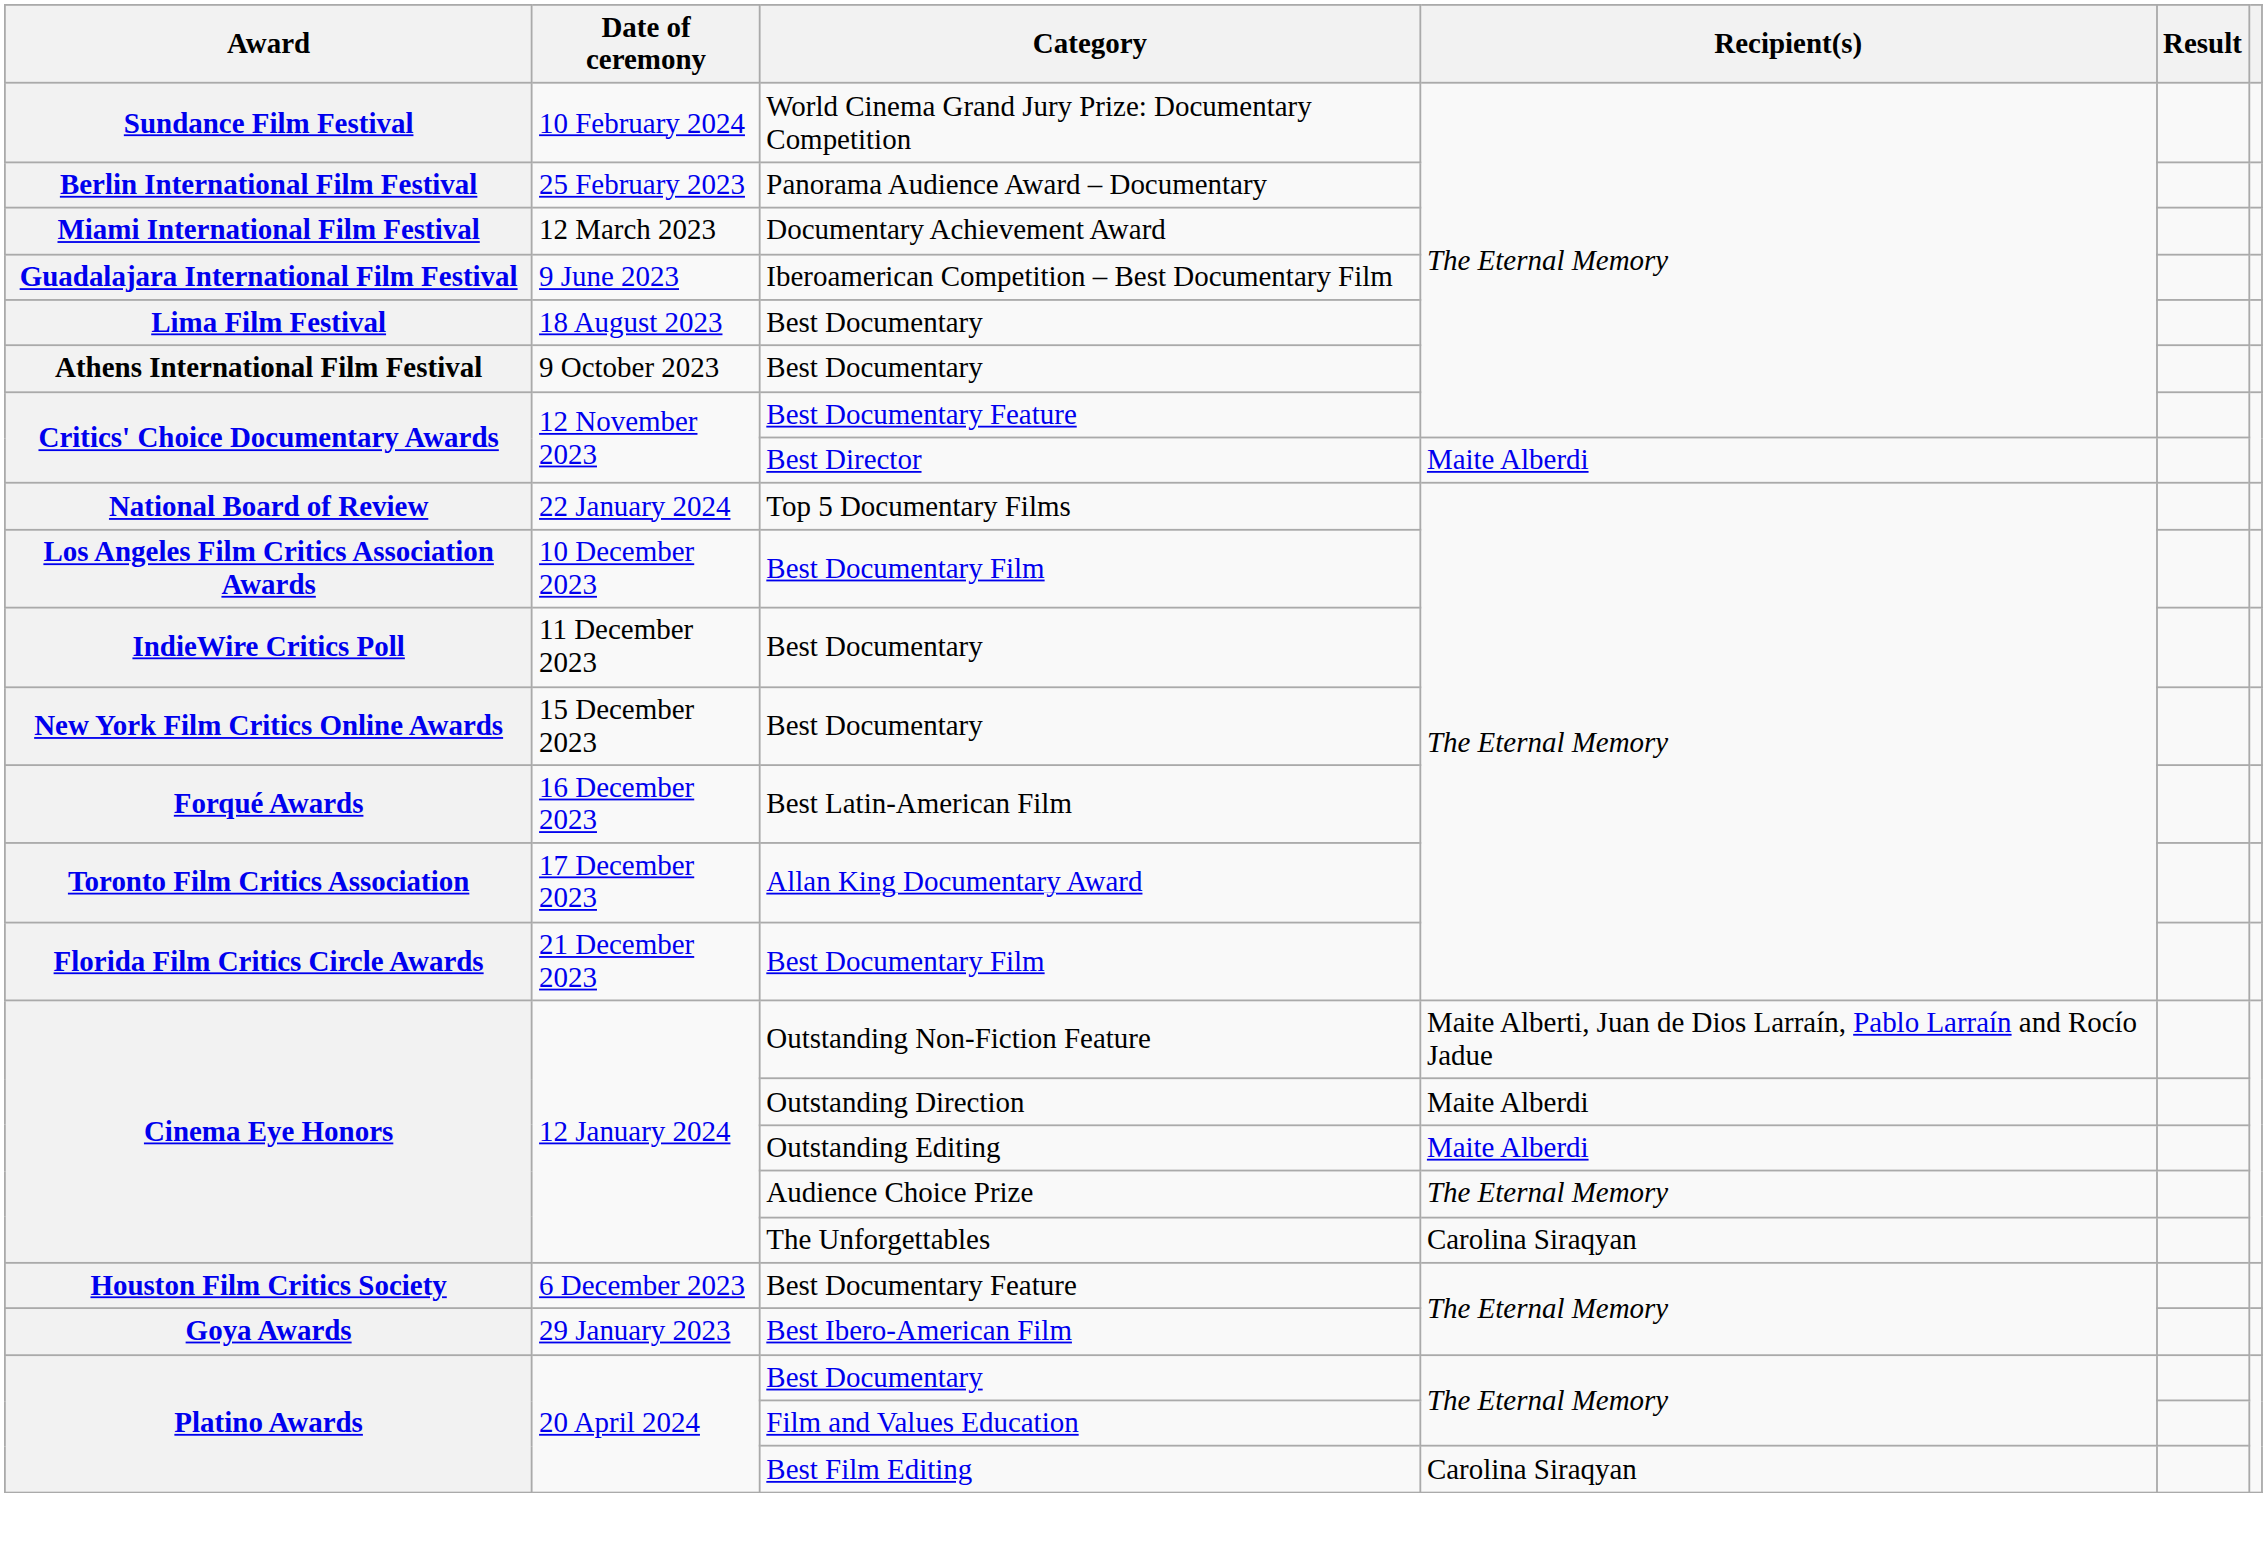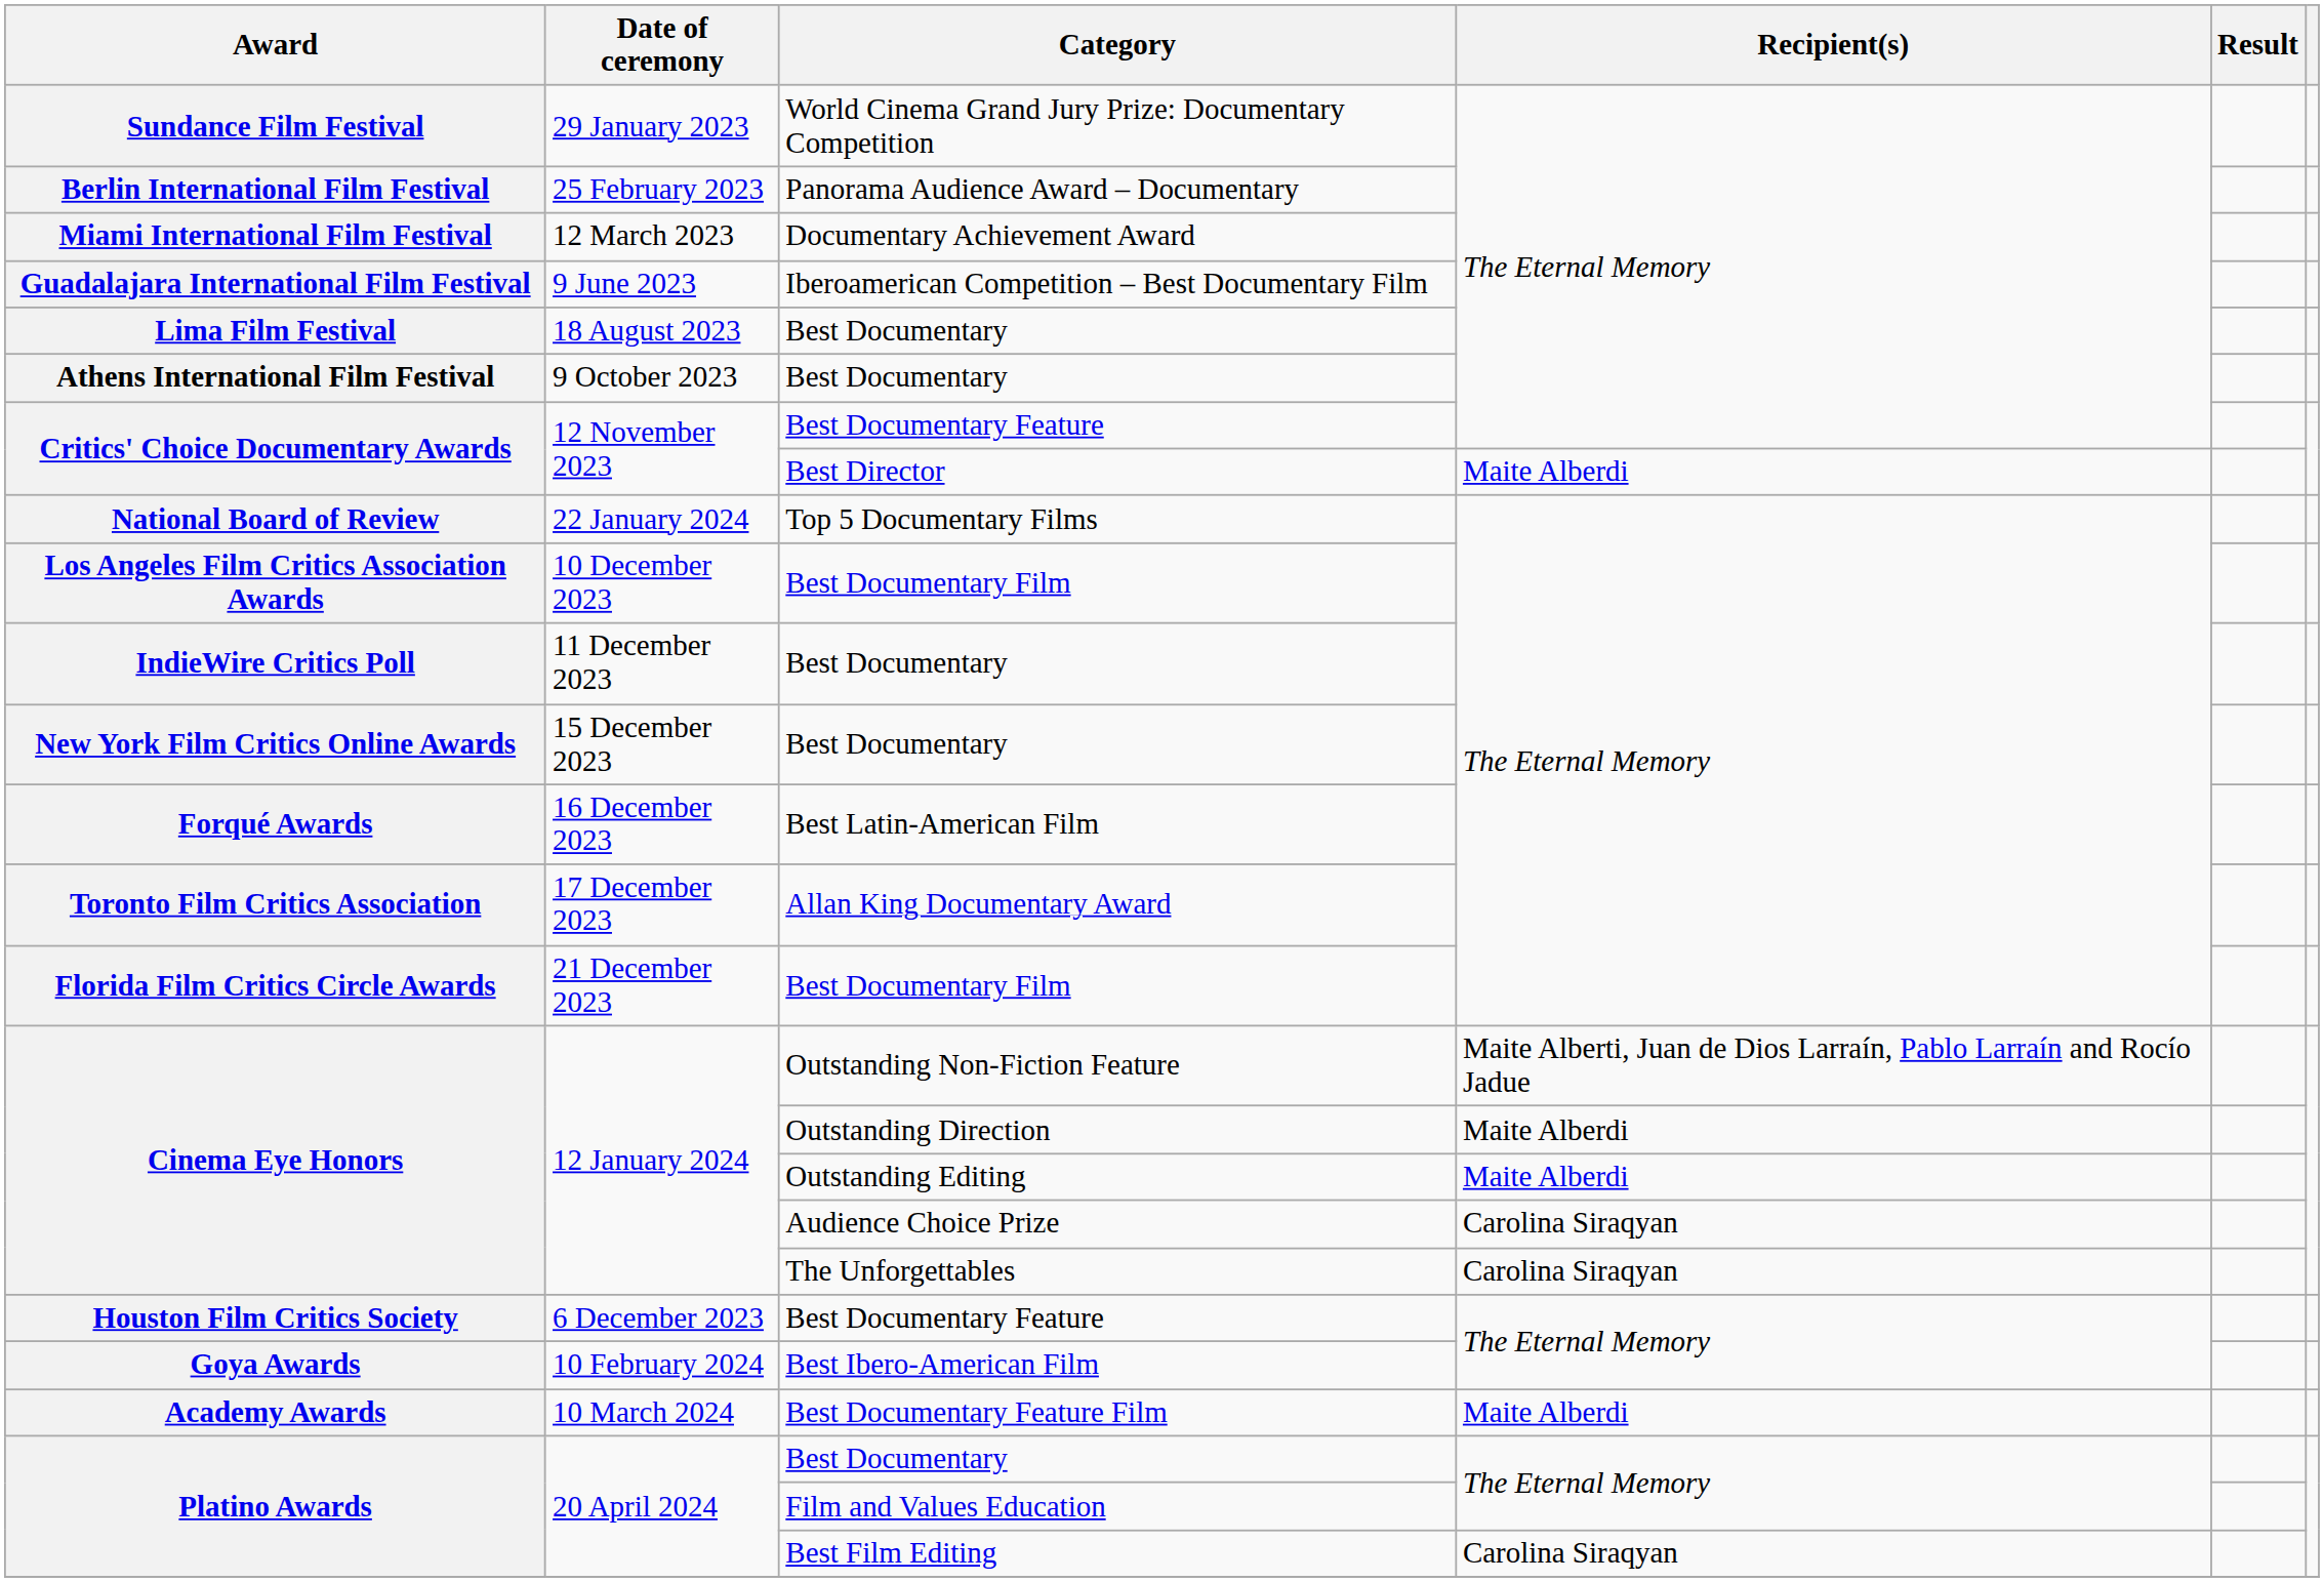 <table class="wikitable sortable plainrowheaders">
 <tr>
 <th scope="col">Award</th>
 <th scope="col">Date of ceremony</th>
 <th scope="col">Category</th>
 <th scope="col">Recipient(s)</th>
 <th scope="col">Result</th>
 <th scope="col" class="unsortable"></th>
 </tr>
 <tr>
 <th scope="row"><a href='#'>Sundance Film Festival</a></th>
-<td><a href='#'>10 February 2024</a></td>
+<td><a href='#'>29 January 2023</a></td>
 <td>World Cinema Grand Jury Prize: Documentary Competition</td>
 <td rowspan="7"><em>The Eternal Memory</em></td>
 <td></td>
 <td align="center"></td>
 </tr>
 <tr>
 <th scope="row"><a href='#'>Berlin International Film Festival</a></th>
 <td><a href='#'>25 February 2023</a></td>
 <td>Panorama Audience Award – Documentary</td>
 <td></td>
 <td align="center"></td>
 </tr>
 <tr>
 <th scope="row"><a href='#'>Miami International Film Festival</a></th>
 <td>12 March 2023</td>
 <td>Documentary Achievement Award</td>
 <td></td>
 <td align="center"></td>
 </tr>
 <tr>
 <th scope="row"><a href='#'>Guadalajara International Film Festival</a></th>
 <td><a href='#'>9 June 2023</a></td>
 <td>Iberoamerican Competition – Best Documentary Film</td>
 <td></td>
 <td align="center"></td>
 </tr>
 <tr>
 <th scope="row"><a href='#'>Lima Film Festival</a></th>
 <td><a href='#'>18 August 2023</a></td>
 <td>Best Documentary</td>
 <td></td>
 <td align="center"></td>
 </tr>
 <tr>
 <th scope="row">Athens International Film Festival</th>
 <td>9 October 2023</td>
 <td>Best Documentary</td>
 <td></td>
 <td align="center"></td>
 </tr>
 <tr>
 <th scope="row" rowspan="2"><a href='#'>Critics' Choice Documentary Awards</a></th>
 <td rowspan="2"><a href='#'>12 November 2023</a></td>
 <td><a href='#'>Best Documentary Feature</a></td>
 <td></td>
 <td align="center" rowspan="2"></td>
 </tr>
 <tr>
 <td><a href='#'>Best Director</a></td>
 <td><a href='#'>Maite Alberdi</a></td>
 <td></td>
 </tr>
 <tr>
 <th scope="row"><a href='#'>National Board of Review</a></th>
 <td><a href='#'>22 January 2024</a></td>
 <td>Top 5 Documentary Films</td>
 <td rowspan="7"><em>The Eternal Memory</em></td>
 <td></td>
 <td align="center"></td>
 </tr>
 <tr>
 <th scope="row"><a href='#'>Los Angeles Film Critics Association Awards</a></th>
 <td><a href='#'>10 December 2023</a></td>
 <td><a href='#'>Best Documentary Film</a></td>
 <td></td>
 <td align="center"></td>
 </tr>
 <tr>
 <th scope="row"><a href='#'>IndieWire Critics Poll</a></th>
 <td>11 December 2023</td>
 <td>Best Documentary</td>
 <td></td>
 <td align="center"></td>
 </tr>
 <tr>
 <th scope="row"><a href='#'>New York Film Critics Online Awards</a></th>
 <td>15 December 2023</td>
 <td>Best Documentary</td>
 <td></td>
 <td rowspan="1" align="center"></td>
 </tr>
 <tr>
 <th scope="row"><a href='#'>Forqué Awards</a></th>
 <td><a href='#'>16 December 2023</a></td>
 <td>Best Latin-American Film</td>
 <td></td>
 <td></td>
 </tr>
 <tr>
 <th scope="row"><a href='#'>Toronto Film Critics Association</a></th>
 <td><a href='#'>17 December 2023</a></td>
 <td><a href='#'>Allan King Documentary Award</a></td>
 <td></td>
 <td align="center"></td>
 </tr>
 <tr>
 <th scope="row"><a href='#'>Florida Film Critics Circle Awards</a></th>
 <td><a href='#'>21 December 2023</a></td>
 <td><a href='#'>Best Documentary Film</a></td>
 <td></td>
 <td align="center"></td>
 </tr>
 <tr>
 <th scope="row" rowspan="5"><a href='#'>Cinema Eye Honors</a></th>
 <td rowspan="5"><a href='#'>12 January 2024</a></td>
 <td>Outstanding Non-Fiction Feature</td>
 <td>Maite Alberti, Juan de Dios Larraín, <a href='#'>Pablo Larraín</a> and Rocío Jadue</td>
 <td></td>
 <td align="center" rowspan="5"></td>
 </tr>
 <tr>
 <td>Outstanding Direction</td>
 <td>Maite Alberdi</td>
 <td></td>
 </tr>
 <tr>
 <td>Outstanding Editing</td>
 <td><a href='#'>Maite Alberdi</a></td>
 <td></td>
 </tr>
 <tr>
 <td>Audience Choice Prize</td>
-<td><em>The Eternal Memory</em></td>
+<td>Carolina Siraqyan</td>
 <td></td>
 </tr>
 <tr>
 <td>The Unforgettables</td>
 <td>Carolina Siraqyan</td>
 <td></td>
 </tr>
 <tr>
 <th scope="row"><a href='#'>Houston Film Critics Society</a></th>
 <td><a href='#'>6 December 2023</a></td>
 <td>Best Documentary Feature</td>
 <td rowspan="2"><em>The Eternal Memory</em></td>
 <td></td>
 <td align="center"><br></td>
 </tr>
 <tr>
 <th scope="row"><a href='#'>Goya Awards</a></th>
-<td><a href='#'>29 January 2023</a></td>
+<td><a href='#'>10 February 2024</a></td>
 <td><a href='#'>Best Ibero-American Film</a></td>
+<td></td>
+<td></td>
+</tr>
+<tr>
+<th scope="row"><a href='#'>Academy Awards</a></th>
+<td><a href='#'>10 March 2024</a></td>
+<td><a href='#'>Best Documentary Feature Film</a></td>
+<td><a href='#'>Maite Alberdi</a></td>
 <td></td>
 <td></td>
 </tr>
 <tr>
 <th rowspan="3" scope="row"><a href='#'>Platino Awards</a></th>
 <td rowspan="3"><a href='#'>20 April 2024</a></td>
 <td><a href='#'>Best Documentary</a></td>
 <td rowspan="2"><em>The Eternal Memory</em></td>
 <td></td>
 <td rowspan="3"></td>
 </tr>
 <tr>
 <td><a href='#'>Film and Values Education</a></td>
 <td></td>
 </tr>
 <tr>
 <td><a href='#'>Best Film Editing</a></td>
 <td>Carolina Siraqyan</td>
 <td></td>
 </tr>
 <tr>
 </tr>
 </table>
